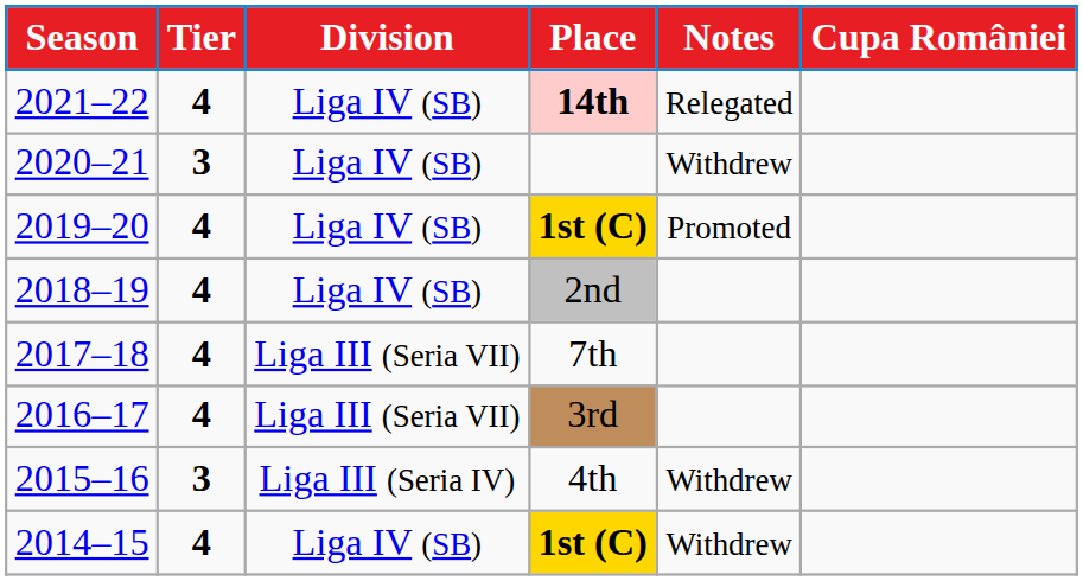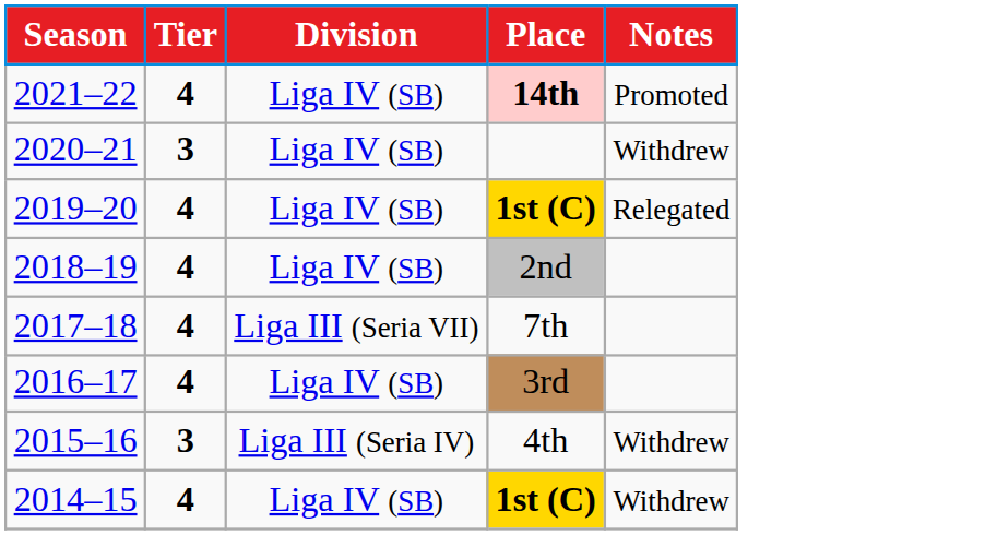 <table class="wikitable" style="text-align:center; font-size:90%">
 <tr>
 <th style="background:#e71e24;color:#FFFFFF;border:1px solid #0a8ddd;">Season</th>
 <th style="background:#e71e24;color:#FFFFFF;border:1px solid #0a8ddd;">Tier</th>
 <th style="background:#e71e24;color:#FFFFFF;border:1px solid #0a8ddd;">Division</th>
 <th style="background:#e71e24;color:#FFFFFF;border:1px solid #0a8ddd;">Place</th>
 <th style="background:#e71e24;color:#FFFFFF;border:1px solid #0a8ddd;">Notes</th>
-<th style="background:#e71e24;color:#FFFFFF;border:1px solid #0a8ddd;">Cupa României</th>
 </tr>
 <tr>
 <td><a href='#'>2021–22</a></td>
 <td><strong>4</strong></td>
 <td><a href='#'>Liga IV</a> <small>(<a href='#'>SB</a>)</small></td>
 <td align=center bgcolor=#FFCCCC><strong>14th</strong></td>
-<td><small>Relegated</small></td>
-<td></td>
+<td><small>Promoted</small></td>
 </tr>
 <tr>
 <td><a href='#'>2020–21</a></td>
 <td><strong>3</strong></td>
 <td><a href='#'>Liga IV</a> <small>(<a href='#'>SB</a>)</small></td>
 <td></td>
 <td><small>Withdrew</small></td>
-<td></td>
 </tr>
 <tr>
 <td><a href='#'>2019–20</a></td>
 <td><strong>4</strong></td>
 <td><a href='#'>Liga IV</a> <small>(<a href='#'>SB</a>)</small></td>
 <td align=center bgcolor=gold><strong>1st (C)</strong></td>
-<td><small>Promoted</small></td>
-<td></td>
+<td><small>Relegated</small></td>
 </tr>
 <tr>
 <td><a href='#'>2018–19</a></td>
 <td><strong>4</strong></td>
 <td><a href='#'>Liga IV</a> <small>(<a href='#'>SB</a>)</small></td>
 <td align=center bgcolor=silver>2nd</td>
-<td></td>
 <td></td>
 </tr>
 <tr>
 <td><a href='#'>2017–18</a></td>
 <td><strong>4</strong></td>
 <td><a href='#'>Liga III</a> <small>(Seria VII)</small></td>
 <td>7th</td>
 <td></td>
-<td></td>
 </tr>
 <tr>
 <td><a href='#'>2016–17</a></td>
 <td><strong>4</strong></td>
-<td><a href='#'>Liga III</a> <small>(Seria VII)</small></td>
+<td><a href='#'>Liga IV</a> <small>(<a href='#'>SB</a>)</small></td>
 <td align=center bgcolor=#BF8D5B>3rd</td>
-<td></td>
 <td></td>
 </tr>
 <tr>
 <td><a href='#'>2015–16</a></td>
 <td><strong>3</strong></td>
 <td><a href='#'>Liga III</a> <small>(Seria IV)</small></td>
 <td align=center bgcolor=>4th</td>
 <td><small>Withdrew</small></td>
-<td></td>
 </tr>
 <tr>
 <td><a href='#'>2014–15</a></td>
 <td><strong>4</strong></td>
 <td><a href='#'>Liga IV</a> <small>(<a href='#'>SB</a>)</small></td>
 <td align=center bgcolor=gold><strong>1st (C)</strong></td>
 <td><small>Withdrew</small></td>
-<td></td>
 </tr>
 </table>
